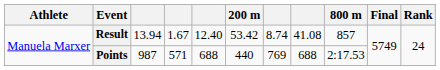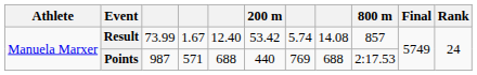 <table class="wikitable" style="font-size:90%">
 <tr>
 <th>Athlete</th>
 <th>Event</th>
 <th></th>
 <th></th>
 <th></th>
 <th>200 m</th>
 <th></th>
 <th></th>
 <th>800 m</th>
 <th>Final</th>
 <th>Rank</th>
 </tr>
 <tr align=center>
 <td rowspan=2 align=left><a href='#'>Manuela Marxer</a></td>
 <th style="font-size:95%">Result</th>
-<td>13.94</td>
+<td>73.99</td>
 <td>1.67</td>
 <td>12.40</td>
 <td>53.42</td>
-<td>8.74</td>
-<td>41.08</td>
+<td>5.74</td>
+<td>14.08</td>
 <td>857</td>
 <td rowspan=2>5749</td>
 <td rowspan=2>24</td>
 </tr>
 <tr align=center>
 <th style="font-size:95%">Points</th>
 <td>987</td>
 <td>571</td>
 <td>688</td>
 <td>440</td>
 <td>769</td>
 <td>688</td>
 <td>2:17.53</td>
 </tr>
 </table>
